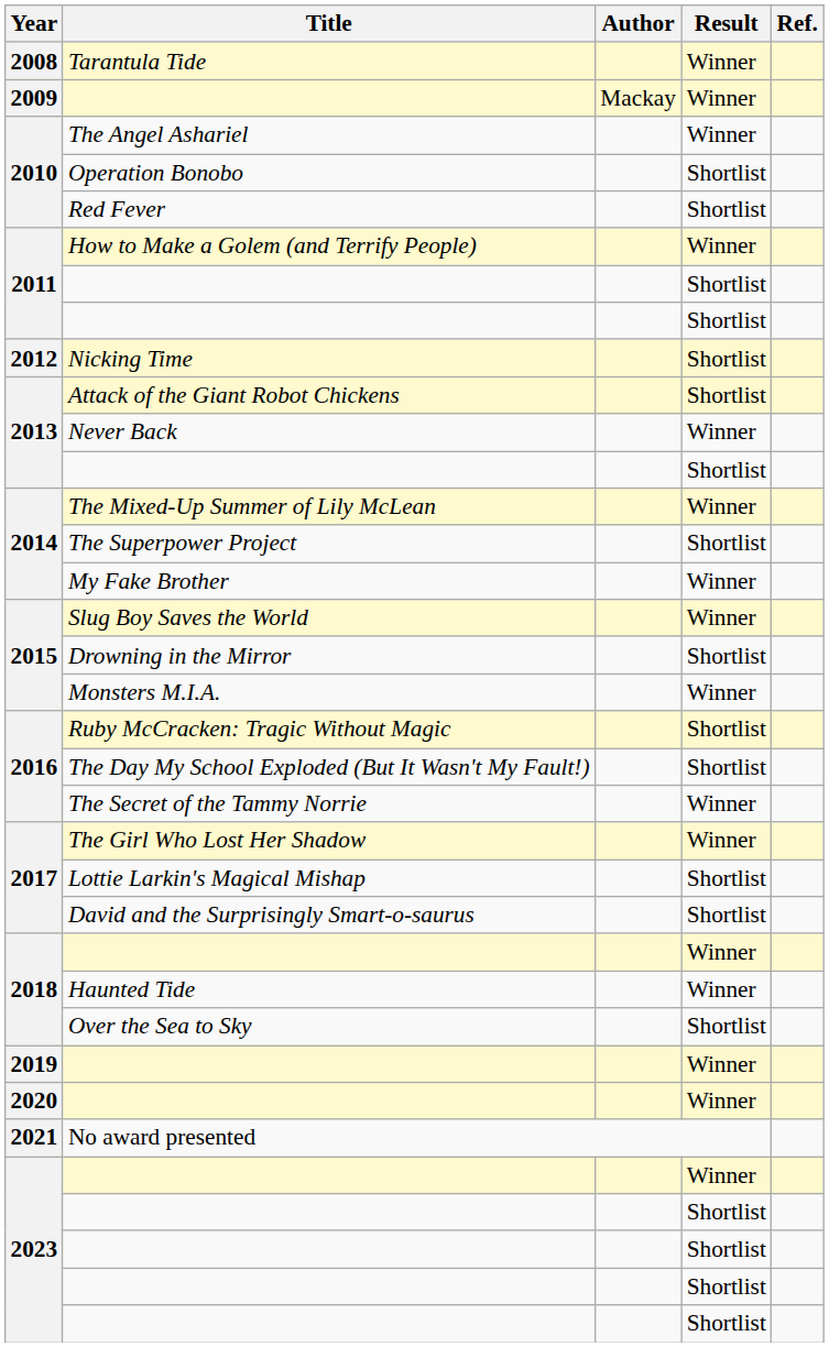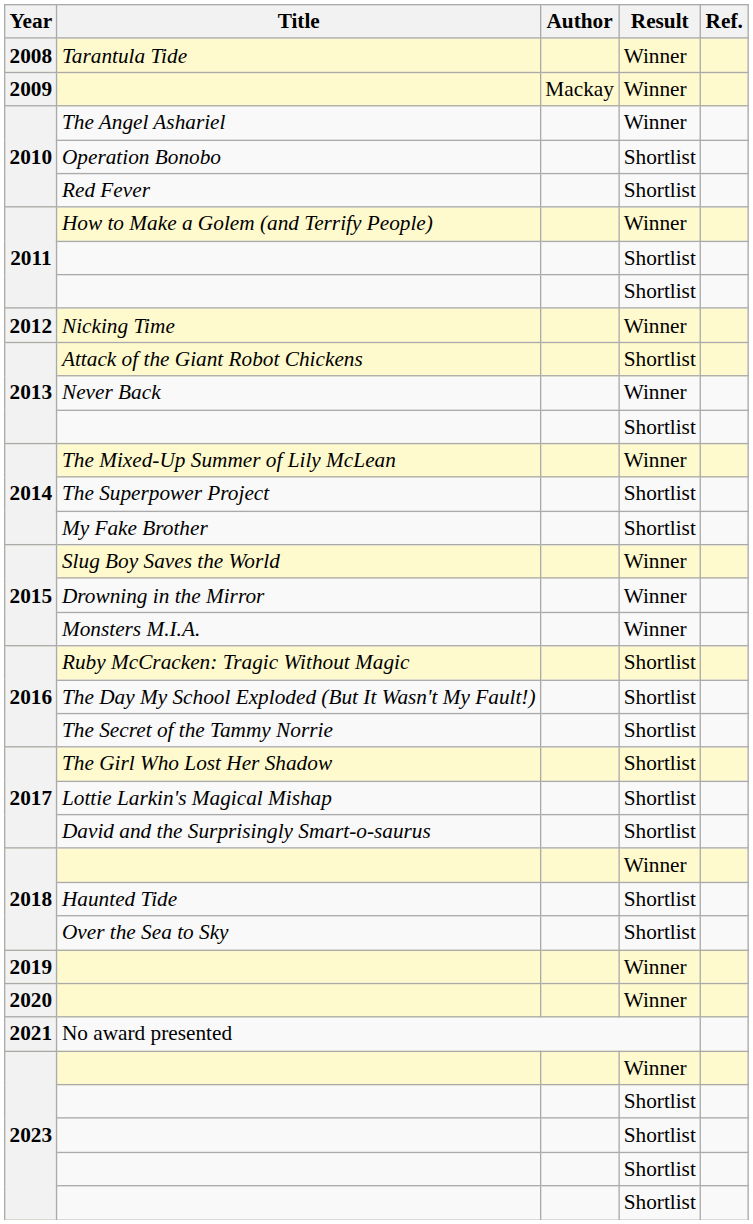 <table class="wikitable">
 <tr>
 <th>Year</th>
 <th>Title</th>
 <th>Author</th>
 <th>Result</th>
 <th>Ref.</th>
 </tr>
 <tr style=background:LemonChiffon; color:black>
 <th>2008</th>
 <td><em>Tarantula Tide</em></td>
 <td></td>
 <td>Winner</td>
 <td></td>
 </tr>
 <tr style=background:LemonChiffon; color:black>
 <th>2009</th>
 <td></td>
 <td>Mackay</td>
 <td>Winner</td>
 <td></td>
 </tr>
 <tr>
 <th rowspan="3">2010</th>
 <td><em>The Angel Ashariel</em></td>
 <td></td>
 <td>Winner</td>
 <td></td>
 </tr>
 <tr>
 <td><em>Operation Bonobo</em></td>
 <td></td>
 <td>Shortlist</td>
 <td></td>
 </tr>
 <tr>
 <td><em>Red Fever</em></td>
 <td></td>
 <td>Shortlist</td>
 <td></td>
 </tr>
 <tr style=background:LemonChiffon; color:black>
 <th rowspan="3">2011</th>
 <td><em>How to Make a Golem (and Terrify People)</em></td>
 <td></td>
 <td>Winner</td>
 <td></td>
 </tr>
 <tr>
 <td></td>
 <td></td>
 <td>Shortlist</td>
 <td></td>
 </tr>
 <tr>
 <td></td>
 <td></td>
 <td>Shortlist</td>
 <td></td>
 </tr>
 <tr style=background:LemonChiffon; color:black>
 <th>2012</th>
 <td><em>Nicking Time</em></td>
 <td></td>
-<td>Shortlist</td>
+<td>Winner</td>
 <td></td>
 </tr>
 <tr style="background:LemonChiffon;" color:black>
 <th rowspan="3">2013</th>
 <td><em>Attack of the Giant Robot Chickens</em></td>
 <td></td>
 <td>Shortlist</td>
 <td></td>
 </tr>
 <tr>
 <td><em>Never Back</em></td>
 <td></td>
 <td>Winner</td>
 <td></td>
 </tr>
 <tr>
 <td></td>
 <td></td>
 <td>Shortlist</td>
 <td></td>
 </tr>
 <tr style=background:LemonChiffon; color:black>
 <th rowspan="3">2014</th>
 <td><em>The Mixed-Up Summer of Lily McLean</em></td>
 <td></td>
 <td>Winner</td>
 <td></td>
 </tr>
 <tr>
 <td><em>The Superpower Project</em></td>
 <td></td>
 <td>Shortlist</td>
 <td></td>
 </tr>
 <tr>
 <td><em>My Fake Brother</em></td>
 <td></td>
-<td>Winner</td>
+<td>Shortlist</td>
 <td></td>
 </tr>
 <tr style=background:LemonChiffon; color:black>
 <th rowspan="3">2015</th>
 <td><em>Slug Boy Saves the World</em></td>
 <td></td>
 <td>Winner</td>
 <td></td>
 </tr>
 <tr>
 <td><em>Drowning in the Mirror</em></td>
 <td></td>
-<td>Shortlist</td>
+<td>Winner</td>
 <td></td>
 </tr>
 <tr>
 <td><em>Monsters M.I.A.</em></td>
 <td></td>
 <td>Winner</td>
 <td></td>
 </tr>
 <tr style=background:LemonChiffon; color:black>
 <th rowspan="3">2016</th>
 <td><em>Ruby McCracken: Tragic Without Magic</em></td>
 <td></td>
 <td>Shortlist</td>
 <td></td>
 </tr>
 <tr>
 <td><em>The Day My School Exploded (But It Wasn't My Fault!)</em></td>
 <td></td>
 <td>Shortlist</td>
 <td></td>
 </tr>
 <tr>
 <td><em>The Secret of the Tammy Norrie</em></td>
 <td></td>
-<td>Winner</td>
+<td>Shortlist</td>
 <td></td>
 </tr>
 <tr style=background:LemonChiffon; color:black>
 <th rowspan="3">2017</th>
 <td><em>The Girl Who Lost Her Shadow</em></td>
 <td></td>
-<td>Winner</td>
+<td>Shortlist</td>
 <td></td>
 </tr>
 <tr>
 <td><em>Lottie Larkin's Magical Mishap</em></td>
 <td></td>
 <td>Shortlist</td>
 <td></td>
 </tr>
 <tr>
 <td><em>David and the Surprisingly Smart-o-saurus</em></td>
 <td></td>
 <td>Shortlist</td>
 <td></td>
 </tr>
 <tr style=background:LemonChiffon; color:black>
 <th rowspan="3">2018</th>
 <td></td>
 <td></td>
 <td>Winner</td>
 <td></td>
 </tr>
 <tr>
 <td><em>Haunted Tide</em></td>
 <td></td>
-<td>Winner</td>
+<td>Shortlist</td>
 <td></td>
 </tr>
 <tr>
 <td><em>Over the Sea to Sky</em></td>
 <td></td>
 <td>Shortlist</td>
 <td></td>
 </tr>
 <tr style="background:LemonChiffon;" color:black>
 <th>2019</th>
 <td></td>
 <td></td>
 <td>Winner</td>
 <td></td>
 </tr>
 <tr style="background:LemonChiffon;" color:black>
 <th>2020</th>
 <td></td>
 <td></td>
 <td>Winner</td>
 <td></td>
 </tr>
 <tr>
 <th>2021</th>
 <td colspan="3">No award presented</td>
 <td></td>
 </tr>
 <tr style=background:LemonChiffon; color:black>
 <th rowspan="5">2023</th>
 <td></td>
 <td></td>
 <td>Winner</td>
 <td></td>
 </tr>
 <tr>
 <td></td>
 <td></td>
 <td>Shortlist</td>
 <td></td>
 </tr>
 <tr>
 <td></td>
 <td></td>
 <td>Shortlist</td>
 <td></td>
 </tr>
 <tr>
 <td></td>
 <td></td>
 <td>Shortlist</td>
 <td></td>
 </tr>
 <tr>
 <td></td>
 <td></td>
 <td>Shortlist</td>
 <td></td>
 </tr>
 </table>
